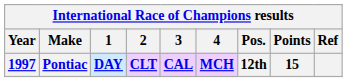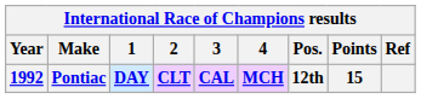 <table class="wikitable" style="text-align:center; font-size:75%">
 <tr>
 <th colspan=9><a href='#'>International Race of Champions</a> results</th>
 </tr>
 <tr>
 <th>Year</th>
 <th>Make</th>
 <th>1</th>
 <th>2</th>
 <th>3</th>
 <th>4</th>
 <th>Pos.</th>
 <th>Points</th>
 <th>Ref</th>
 </tr>
 <tr>
-<th><a href='#'>1997</a></th>
+<th><a href='#'>1992</a></th>
 <th><a href='#'>Pontiac</a></th>
 <td style="background:#CFEAFF;"><strong><a href='#'>DAY</a></strong><br></td>
 <td style="background:#EFCFFF;"><strong><a href='#'>CLT</a><br></strong></td>
 <td style="background:#EFCFFF;"><strong><a href='#'>CAL</a></strong><br></td>
 <td style="background:#EFCFFF;"><strong><a href='#'>MCH</a></strong><br></td>
 <th>12th</th>
 <th>15</th>
 <th></th>
 </tr>
 </table>
